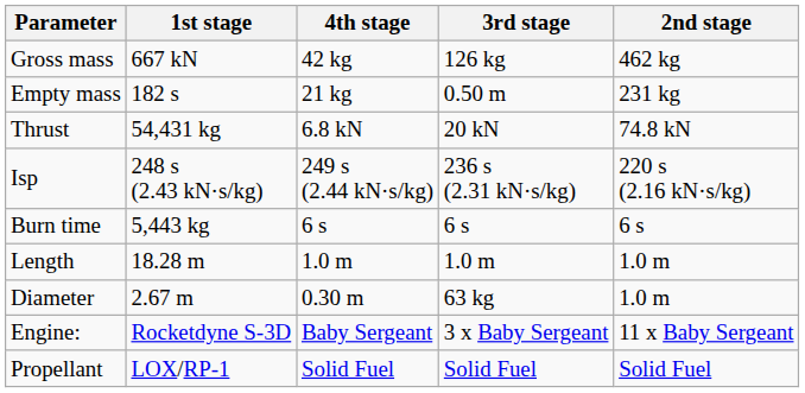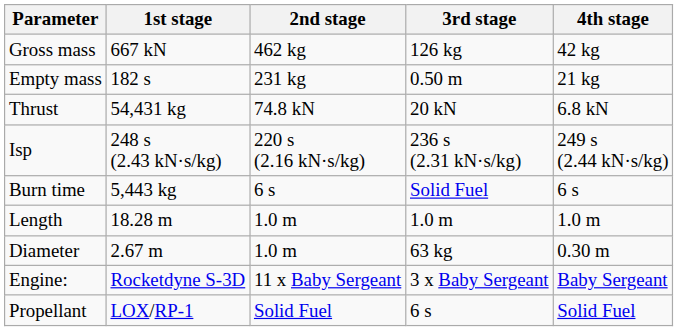 <table class="wikitable">
 <tr>
 <th>Parameter</th>
 <th>1st stage</th>
+<th>2nd stage</th>
+<th>3rd stage</th>
 <th>4th stage</th>
-<th>3rd stage</th>
-<th>2nd stage</th>
 </tr>
 <tr>
 <td>Gross mass</td>
 <td>667 kN</td>
+<td>462 kg</td>
+<td>126 kg</td>
 <td>42 kg</td>
-<td>126 kg</td>
-<td>462 kg</td>
 </tr>
 <tr>
 <td>Empty mass</td>
 <td>182 s</td>
+<td>231 kg</td>
+<td>0.50 m</td>
 <td>21 kg</td>
-<td>0.50 m</td>
-<td>231 kg</td>
 </tr>
 <tr>
 <td>Thrust</td>
 <td>54,431 kg</td>
+<td>74.8 kN</td>
+<td>20 kN</td>
 <td>6.8 kN</td>
-<td>20 kN</td>
-<td>74.8 kN</td>
 </tr>
 <tr>
 <td>Isp</td>
 <td>248 s<br>(2.43 kN·s/kg)</td>
+<td>220 s<br>(2.16 kN·s/kg)</td>
+<td>236 s<br>(2.31 kN·s/kg)</td>
 <td>249 s<br>(2.44 kN·s/kg)</td>
-<td>236 s<br>(2.31 kN·s/kg)</td>
-<td>220 s<br>(2.16 kN·s/kg)</td>
 </tr>
 <tr>
 <td>Burn time</td>
 <td>5,443 kg</td>
 <td>6 s</td>
-<td>6 s</td>
+<td><a href='#'>Solid Fuel</a></td>
 <td>6 s</td>
 </tr>
 <tr>
 <td>Length</td>
 <td>18.28 m</td>
 <td>1.0 m</td>
 <td>1.0 m</td>
 <td>1.0 m</td>
 </tr>
 <tr>
 <td>Diameter</td>
 <td>2.67 m</td>
+<td>1.0 m</td>
+<td>63 kg</td>
 <td>0.30 m</td>
-<td>63 kg</td>
-<td>1.0 m</td>
 </tr>
 <tr>
 <td>Engine:</td>
 <td><a href='#'>Rocketdyne S-3D</a></td>
+<td>11 x <a href='#'>Baby Sergeant</a></td>
+<td>3 x <a href='#'>Baby Sergeant</a></td>
 <td><a href='#'>Baby Sergeant</a></td>
-<td>3 x <a href='#'>Baby Sergeant</a></td>
-<td>11 x <a href='#'>Baby Sergeant</a></td>
 </tr>
 <tr>
 <td>Propellant</td>
 <td><a href='#'>LOX</a>/<a href='#'>RP-1</a></td>
 <td><a href='#'>Solid Fuel</a></td>
-<td><a href='#'>Solid Fuel</a></td>
+<td>6 s</td>
 <td><a href='#'>Solid Fuel</a></td>
 </tr>
 </table>
